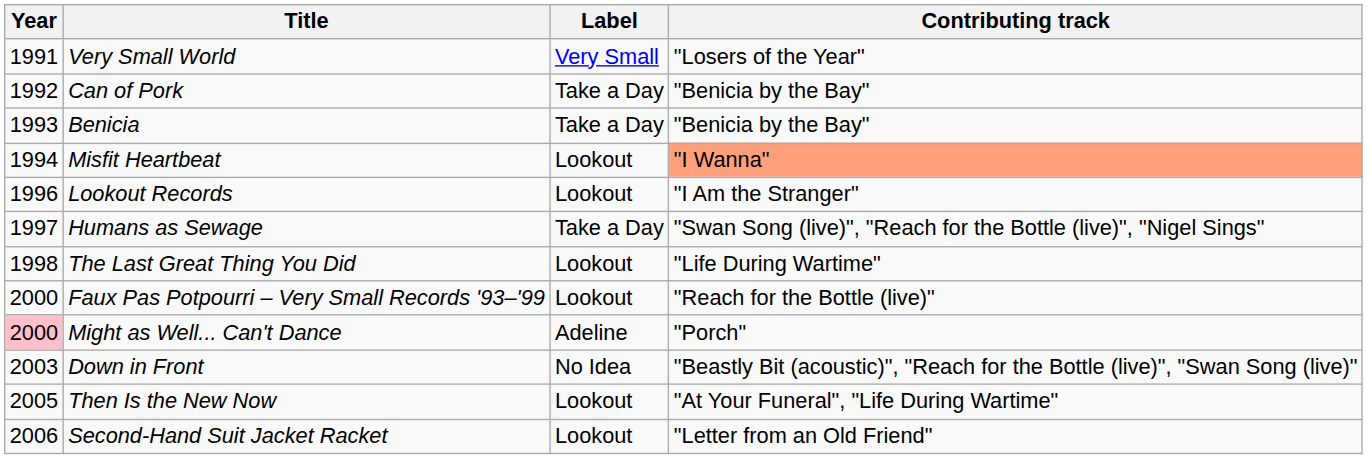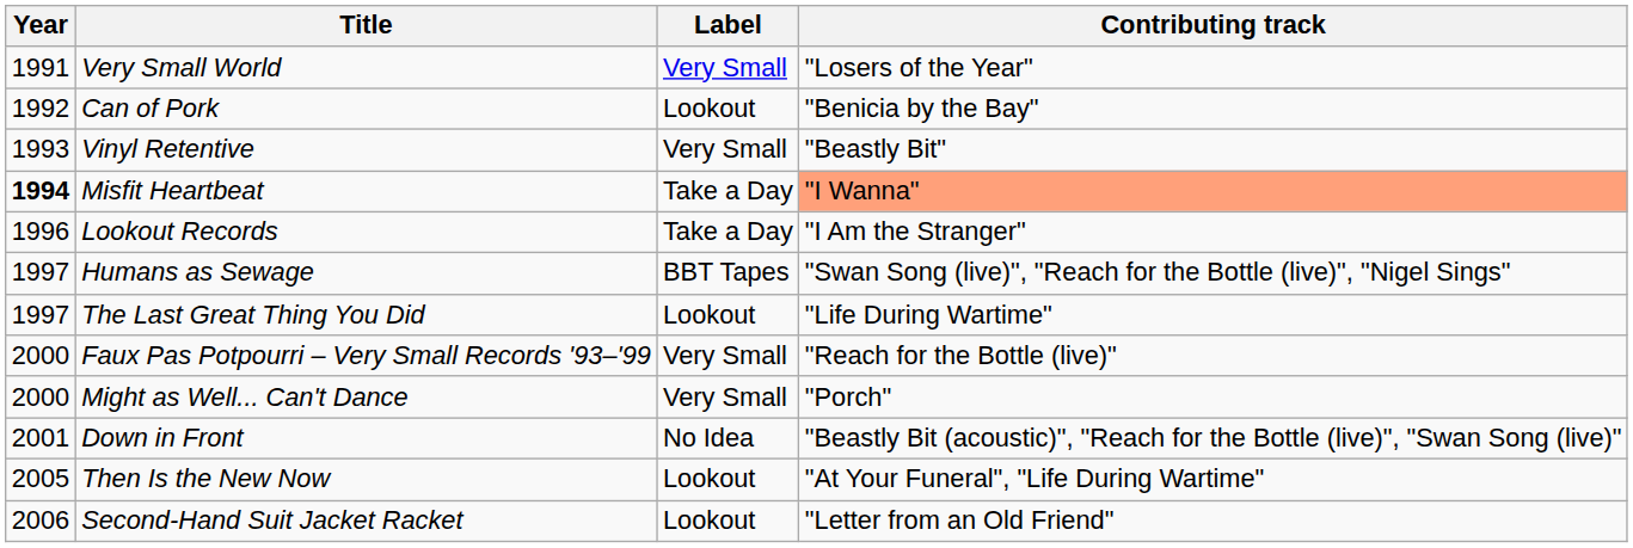 <table class="wikitable">
 <tr>
 <th>Year</th>
 <th>Title</th>
 <th>Label</th>
 <th>Contributing track</th>
 </tr>
 <tr>
 <td>1991</td>
 <td><em>Very Small World</em></td>
 <td><a href='#'>Very Small</a></td>
 <td>"Losers of the Year"</td>
 </tr>
 <tr>
 <td>1992</td>
 <td><em>Can of Pork</em></td>
-<td>Take a Day</td>
+<td>Lookout</td>
 <td>"Benicia by the Bay"</td>
 </tr>
 <tr>
 <td>1993</td>
-<td><em>Benicia</em></td>
-<td>Take a Day</td>
-<td>"Benicia by the Bay"</td>
+<td><em>Vinyl Retentive</em></td>
+<td>Very Small</td>
+<td>"Beastly Bit"</td>
 </tr>
 <tr>
-<td>1994</td>
+<td><strong>1994</strong></td>
 <td><em>Misfit Heartbeat</em></td>
-<td>Lookout</td>
+<td>Take a Day</td>
 <td style="background: lightsalmon;">"I Wanna"</td>
 </tr>
 <tr>
 <td>1996</td>
 <td><em>Lookout Records</em></td>
-<td>Lookout</td>
+<td>Take a Day</td>
 <td>"I Am the Stranger"</td>
 </tr>
 <tr>
 <td>1997</td>
 <td><em>Humans as Sewage</em></td>
-<td>Take a Day</td>
+<td>BBT Tapes</td>
 <td>"Swan Song (live)", "Reach for the Bottle (live)", "Nigel Sings"</td>
 </tr>
 <tr>
-<td>1998</td>
+<td>1997</td>
 <td><em>The Last Great Thing You Did</em></td>
 <td>Lookout</td>
 <td>"Life During Wartime"</td>
 </tr>
 <tr>
 <td>2000</td>
 <td><em>Faux Pas Potpourri – Very Small Records '93–'99</em></td>
-<td>Lookout</td>
+<td>Very Small</td>
 <td>"Reach for the Bottle (live)"</td>
 </tr>
 <tr>
-<td style="background: pink;">2000</td>
+<td>2000</td>
 <td><em>Might as Well... Can't Dance</em></td>
-<td>Adeline</td>
+<td>Very Small</td>
 <td>"Porch"</td>
 </tr>
 <tr>
-<td>2003</td>
+<td>2001</td>
 <td><em>Down in Front</em></td>
 <td>No Idea</td>
 <td>"Beastly Bit (acoustic)", "Reach for the Bottle (live)", "Swan Song (live)"</td>
 </tr>
 <tr>
 <td>2005</td>
 <td><em>Then Is the New Now</em></td>
 <td>Lookout</td>
 <td>"At Your Funeral", "Life During Wartime"</td>
 </tr>
 <tr>
 <td>2006</td>
 <td><em>Second-Hand Suit Jacket Racket</em></td>
 <td>Lookout</td>
 <td>"Letter from an Old Friend"</td>
 </tr>
 </table>
